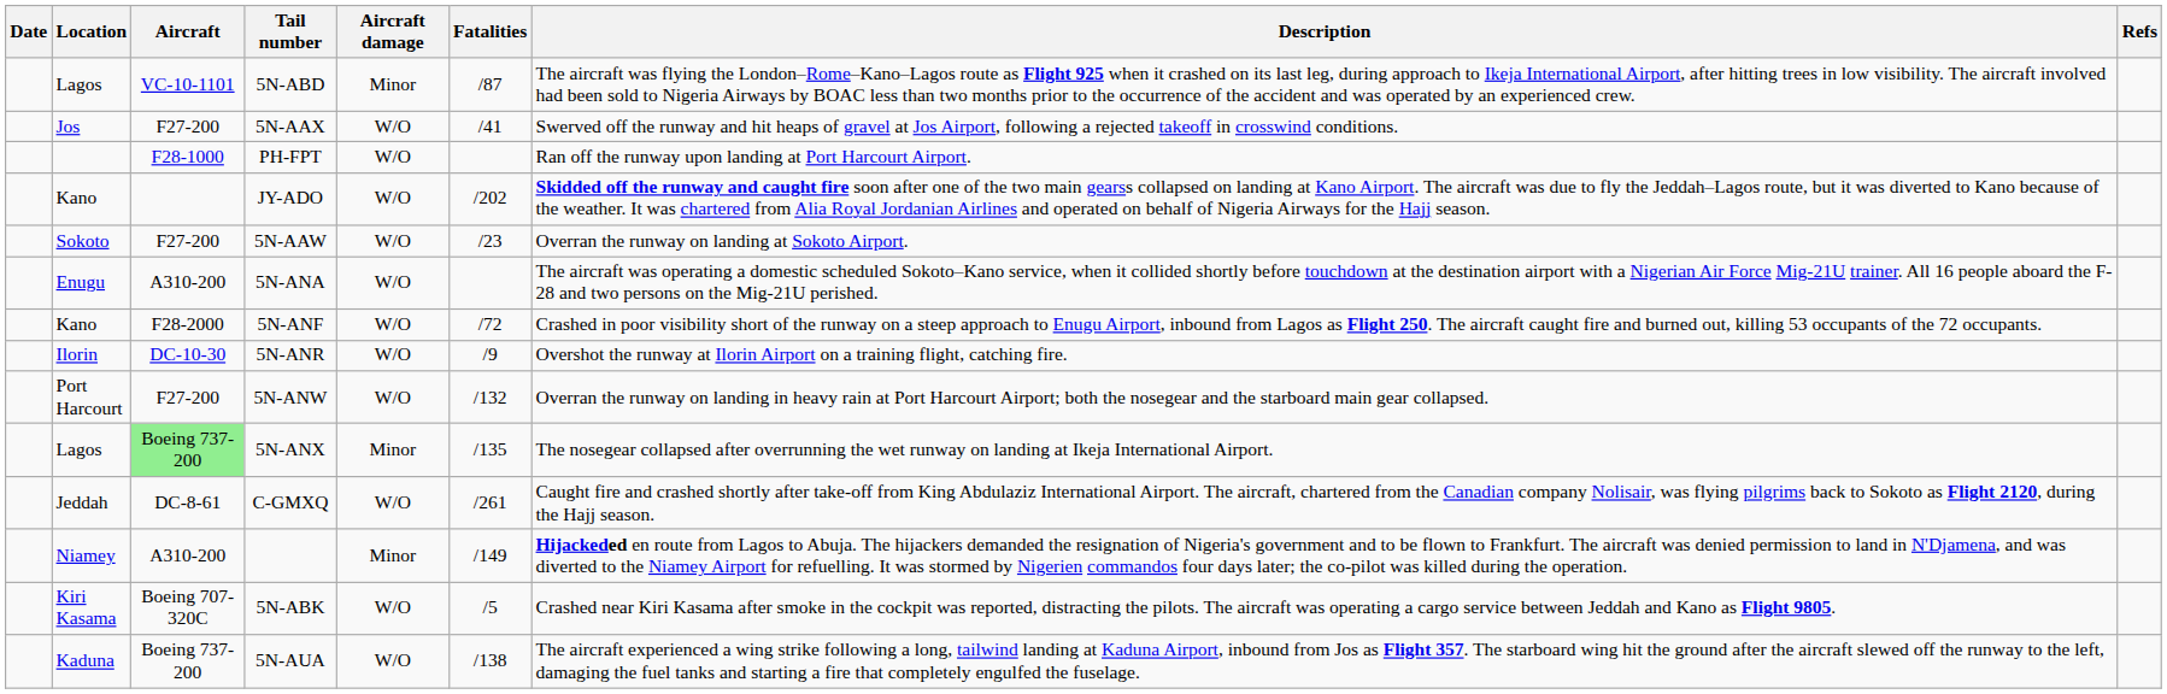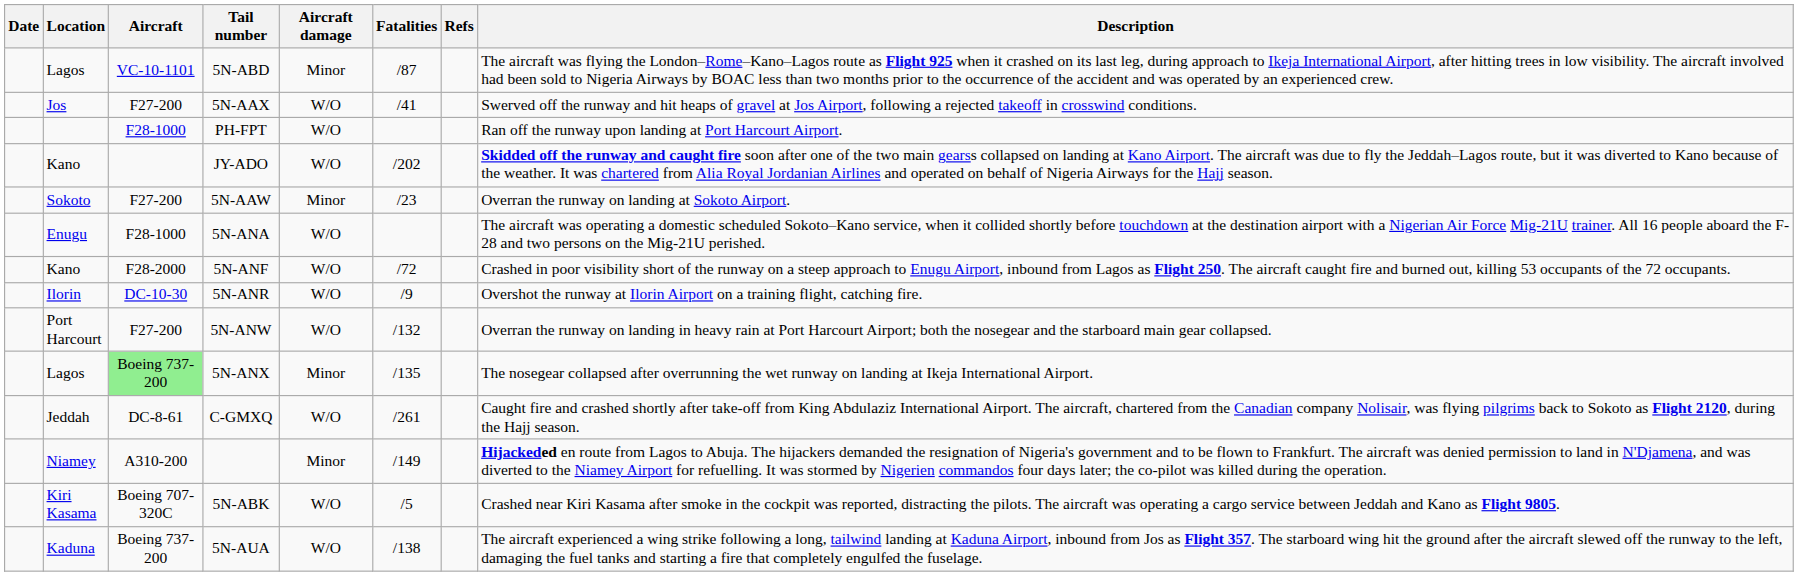 <table class="wikitable sortable toccolours" border="1" cellpadding="3" style="border-collapse:collapse; font-size:85%">
 <tr>
 <th>Date</th>
 <th width="20px">Location</th>
 <th>Aircraft</th>
 <th>Tail number</th>
 <th>Aircraft damage</th>
 <th>Fatalities</th>
+<th class="unsortable">Refs</th>
 <th class="unsortable">Description</th>
-<th class="unsortable">Refs</th>
 </tr>
 <tr>
 <td align=center></td>
 <td>Lagos</td>
 <td align=center><a href='#'>VC-10-1101</a></td>
 <td align=center>5N-ABD</td>
 <td align=center>Minor</td>
 <td align=center>/87</td>
+<td align=center></td>
 <td>The aircraft was flying the London–<a href='#'>Rome</a>–Kano–Lagos route as <strong><a href='#'>Flight 925</a></strong> when it crashed on its last leg, during approach to <a href='#'>Ikeja International Airport</a>, after hitting trees in low visibility. The aircraft involved had been sold to Nigeria Airways by BOAC less than two months prior to the occurrence of the accident and was operated by an experienced crew.</td>
-<td align=center></td>
 </tr>
 <tr>
 <td align=center></td>
 <td><a href='#'>Jos</a></td>
 <td align=center>F27-200</td>
 <td align=center>5N-AAX</td>
 <td align=center>W/O</td>
 <td align=center>/41</td>
+<td align=center></td>
 <td>Swerved off the runway and hit heaps of <a href='#'>gravel</a> at <a href='#'>Jos Airport</a>, following a rejected <a href='#'>takeoff</a> in <a href='#'>crosswind</a> conditions.</td>
-<td align=center></td>
 </tr>
 <tr>
 <td align=center></td>
 <td></td>
 <td align=center><a href='#'>F28-1000</a></td>
 <td align=center>PH-FPT</td>
 <td align=center>W/O</td>
 <td align=center></td>
+<td align=center></td>
 <td>Ran off the runway upon landing at <a href='#'>Port Harcourt Airport</a>.</td>
-<td align=center></td>
 </tr>
 <tr>
 <td align=center></td>
 <td>Kano</td>
 <td align=center></td>
 <td align=center>JY-ADO</td>
 <td align=center>W/O</td>
 <td align=center>/202</td>
+<td align=center></td>
 <td><strong><a href='#'>Skidded off the runway and caught fire</a></strong> soon after one of the two main <a href='#'>gears</a>s collapsed on landing at <a href='#'>Kano Airport</a>. The aircraft was due to fly the Jeddah–Lagos route, but it was diverted to Kano because of the weather. It was <a href='#'>chartered</a> from <a href='#'>Alia Royal Jordanian Airlines</a> and operated on behalf of Nigeria Airways for the <a href='#'>Hajj</a> season.</td>
-<td align=center></td>
 </tr>
 <tr>
 <td align=center></td>
 <td><a href='#'>Sokoto</a></td>
 <td align=center>F27-200</td>
 <td align=center>5N-AAW</td>
-<td align=center>W/O</td>
+<td align=center>Minor</td>
 <td align=center>/23</td>
+<td align=center></td>
 <td>Overran the runway on landing at <a href='#'>Sokoto Airport</a>.</td>
-<td align=center></td>
 </tr>
 <tr>
 <td align=center></td>
 <td><a href='#'>Enugu</a></td>
-<td align=center>A310-200</td>
+<td align=center>F28-1000</td>
 <td align=center>5N-ANA</td>
 <td align=center>W/O</td>
 <td align=center></td>
+<td align=center></td>
 <td>The aircraft was operating a domestic scheduled Sokoto–Kano service, when it collided shortly before <a href='#'>touchdown</a> at the destination airport with a <a href='#'>Nigerian Air Force</a> <a href='#'>Mig-21U</a> <a href='#'>trainer</a>. All 16 people aboard the F-28 and two persons on the Mig-21U perished.</td>
-<td align=center></td>
 </tr>
 <tr>
 <td align=center></td>
 <td>Kano</td>
 <td align=center>F28-2000</td>
 <td align=center>5N-ANF</td>
 <td align=center>W/O</td>
 <td align=center>/72</td>
+<td align=center></td>
 <td>Crashed in poor visibility  short of the runway on a steep approach to <a href='#'>Enugu Airport</a>, inbound from Lagos as <strong><a href='#'>Flight 250</a></strong>. The aircraft caught fire and burned out, killing 53 occupants of the 72 occupants.</td>
-<td align=center></td>
 </tr>
 <tr>
 <td align=center></td>
 <td><a href='#'>Ilorin</a></td>
 <td align=center><a href='#'>DC-10-30</a></td>
 <td align=center>5N-ANR</td>
 <td align=center>W/O</td>
 <td align=center>/9</td>
+<td align=center></td>
 <td>Overshot the runway at <a href='#'>Ilorin Airport</a> on a training flight, catching fire.</td>
-<td align=center></td>
 </tr>
 <tr>
 <td align=center></td>
 <td>Port Harcourt</td>
 <td align=center>F27-200</td>
 <td align=center>5N-ANW</td>
 <td align=center>W/O</td>
 <td align=center>/132</td>
+<td align=center></td>
 <td>Overran the runway on landing in heavy rain at Port Harcourt Airport; both the nosegear and the starboard main gear collapsed.</td>
-<td align=center></td>
 </tr>
 <tr>
 <td align=center></td>
 <td>Lagos</td>
 <td align=center style="background: lightgreen;">Boeing 737-200</td>
 <td align=center>5N-ANX</td>
 <td align=center>Minor</td>
 <td align=center>/135</td>
+<td align=center></td>
 <td>The nosegear collapsed after overrunning the wet runway on landing at Ikeja International Airport.</td>
-<td align=center></td>
 </tr>
 <tr>
 <td align=center></td>
 <td>Jeddah</td>
 <td align=center>DC-8-61</td>
 <td align=center>C-GMXQ</td>
 <td align=center>W/O</td>
 <td align=center>/261</td>
+<td align=center></td>
 <td>Caught fire and crashed shortly after take-off from King Abdulaziz International Airport. The aircraft, chartered from the <a href='#'>Canadian</a> company <a href='#'>Nolisair</a>, was flying <a href='#'>pilgrims</a> back to Sokoto as <strong><a href='#'>Flight 2120</a></strong>, during the Hajj season.</td>
-<td align=center></td>
 </tr>
 <tr>
 <td align=center></td>
 <td><a href='#'>Niamey</a></td>
 <td align=center>A310-200</td>
 <td></td>
 <td align=center>Minor</td>
 <td align=center>/149</td>
+<td align=center></td>
 <td><strong><a href='#'>Hijacked</a>ed</strong> en route from Lagos to Abuja. The hijackers demanded the resignation of Nigeria's government and to be flown to Frankfurt. The aircraft was denied permission to land in <a href='#'>N'Djamena</a>, and was diverted to the <a href='#'>Niamey Airport</a> for refuelling. It was stormed by <a href='#'>Nigerien</a> <a href='#'>commandos</a> four days later; the co-pilot was killed during the operation.</td>
-<td align=center></td>
 </tr>
 <tr>
 <td align=center></td>
 <td><a href='#'>Kiri Kasama</a></td>
 <td align=center>Boeing 707-320C</td>
 <td align=center>5N-ABK</td>
 <td align=center>W/O</td>
 <td align=center>/5</td>
+<td align=center></td>
 <td>Crashed near Kiri Kasama after smoke in the cockpit was reported, distracting the pilots. The aircraft was operating a cargo service between Jeddah and Kano as <strong><a href='#'>Flight 9805</a></strong>.</td>
-<td align=center></td>
 </tr>
 <tr>
 <td align=center></td>
 <td><a href='#'>Kaduna</a></td>
 <td align=center>Boeing 737-200</td>
 <td align=center>5N-AUA</td>
 <td align=center>W/O</td>
 <td align=center>/138</td>
+<td align=center></td>
 <td>The aircraft experienced a wing strike following a long, <a href='#'>tailwind</a> landing at <a href='#'>Kaduna Airport</a>, inbound from Jos as <strong><a href='#'>Flight 357</a></strong>. The starboard wing hit the ground after the aircraft slewed off the runway to the left, damaging the fuel tanks and starting a fire that completely engulfed the fuselage.</td>
-<td align=center></td>
 </tr>
 </table>
